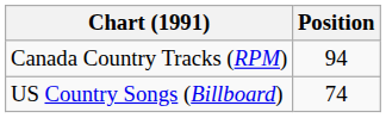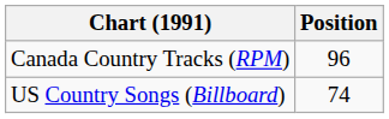 <table class="wikitable sortable">
 <tr>
 <th scope="col">Chart (1991)</th>
 <th scope="col">Position</th>
 </tr>
 <tr>
 <td>Canada Country Tracks (<em><a href='#'>RPM</a></em>)</td>
-<td align="center">94</td>
+<td align="center">96</td>
 </tr>
 <tr>
 <td>US <a href='#'>Country Songs</a> (<em><a href='#'>Billboard</a></em>)</td>
 <td align="center">74</td>
 </tr>
 </table>
